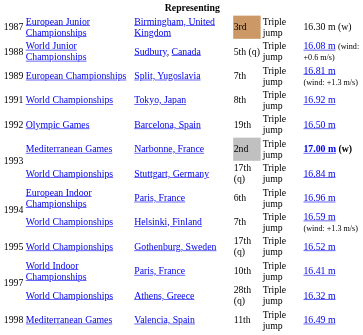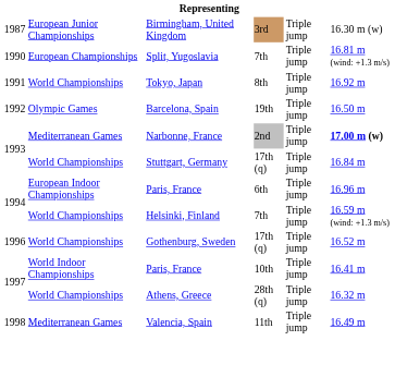 <table>
 <tr>
 <th colspan="6">Representing </th>
 </tr>
 <tr>
 <td>1987</td>
 <td><a href='#'>European Junior Championships</a></td>
 <td><a href='#'>Birmingham, United Kingdom</a></td>
 <td bgcolor="cc9966">3rd</td>
 <td>Triple jump</td>
 <td>16.30 m (w)</td>
 </tr>
 <tr>
-<td>1988</td>
-<td><a href='#'>World Junior Championships</a></td>
-<td><a href='#'>Sudbury</a>, <a href='#'>Canada</a></td>
-<td>5th (q) </td>
-<td>Triple jump</td>
-<td><a href='#'>16.08 m</a> <small>(wind: +0.6 m/s)</small></td>
-</tr>
-<tr>
-<td>1989</td>
+<td>1990</td>
 <td><a href='#'>European Championships</a></td>
 <td><a href='#'>Split, Yugoslavia</a></td>
 <td>7th</td>
 <td>Triple jump</td>
 <td><a href='#'>16.81 m</a> <small>(wind: +1.3 m/s)</small></td>
 </tr>
 <tr>
 <td>1991</td>
 <td><a href='#'>World Championships</a></td>
 <td><a href='#'>Tokyo, Japan</a></td>
 <td>8th</td>
 <td>Triple jump</td>
 <td><a href='#'>16.92 m</a></td>
 </tr>
 <tr>
 <td>1992</td>
 <td><a href='#'>Olympic Games</a></td>
 <td><a href='#'>Barcelona, Spain</a></td>
 <td>19th</td>
 <td>Triple jump</td>
 <td><a href='#'>16.50 m</a></td>
 </tr>
 <tr>
 <td rowspan=2>1993</td>
 <td><a href='#'>Mediterranean Games</a></td>
 <td><a href='#'>Narbonne, France</a></td>
 <td bgcolor="silver">2nd</td>
 <td>Triple jump</td>
 <td><strong><a href='#'>17.00 m</a> (w)</strong></td>
 </tr>
 <tr>
 <td><a href='#'>World Championships</a></td>
 <td><a href='#'>Stuttgart, Germany</a></td>
 <td>17th (q)</td>
 <td>Triple jump</td>
 <td><a href='#'>16.84 m</a></td>
 </tr>
 <tr>
 <td rowspan=2>1994</td>
 <td><a href='#'>European Indoor Championships</a></td>
 <td><a href='#'>Paris, France</a></td>
 <td>6th</td>
 <td>Triple jump</td>
 <td><a href='#'>16.96 m</a></td>
 </tr>
 <tr>
 <td><a href='#'>World Championships</a></td>
 <td><a href='#'>Helsinki, Finland</a></td>
 <td>7th</td>
 <td>Triple jump</td>
 <td><a href='#'>16.59 m</a> <small>(wind: +1.3 m/s)</small></td>
 </tr>
 <tr>
-<td>1995</td>
+<td>1996</td>
 <td><a href='#'>World Championships</a></td>
 <td><a href='#'>Gothenburg, Sweden</a></td>
 <td>17th (q)</td>
 <td>Triple jump</td>
 <td><a href='#'>16.52 m</a></td>
 </tr>
 <tr>
 <td rowspan=2>1997</td>
 <td><a href='#'>World Indoor Championships</a></td>
 <td><a href='#'>Paris, France</a></td>
 <td>10th</td>
 <td>Triple jump</td>
 <td><a href='#'>16.41 m</a></td>
 </tr>
 <tr>
 <td><a href='#'>World Championships</a></td>
 <td><a href='#'>Athens, Greece</a></td>
 <td>28th (q)</td>
 <td>Triple jump</td>
 <td><a href='#'>16.32 m</a></td>
 </tr>
 <tr>
 <td>1998</td>
 <td><a href='#'>Mediterranean Games</a></td>
 <td><a href='#'>Valencia, Spain</a></td>
 <td>11th</td>
 <td>Triple jump</td>
 <td><a href='#'>16.49 m</a></td>
 </tr>
 </table>
